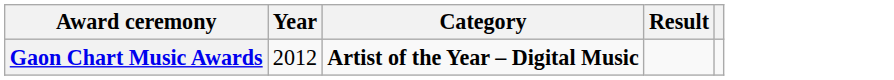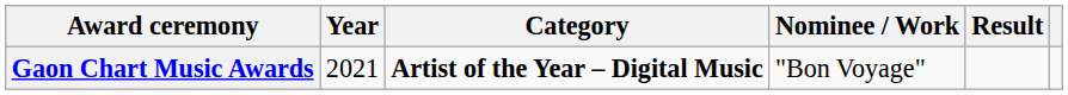 <table class="wikitable plainrowheaders">
 <tr>
 <th scope="col">Award ceremony</th>
 <th scope="col">Year</th>
 <th scope="col">Category</th>
+<th scope="col">Nominee / Work</th>
 <th scope="col">Result</th>
 <th scope="col" class="unsortable"></th>
 </tr>
 <tr>
 <th scope="row"><a href='#'>Gaon Chart Music Awards</a></th>
-<td style="text-align:center">2012</td>
+<td style="text-align:center">2021</td>
 <td><strong>Artist of the Year – Digital Music</strong></td>
+<td>"Bon Voyage"</td>
 <td></td>
 <td style="text-align:center"></td>
 </tr>
 </table>
